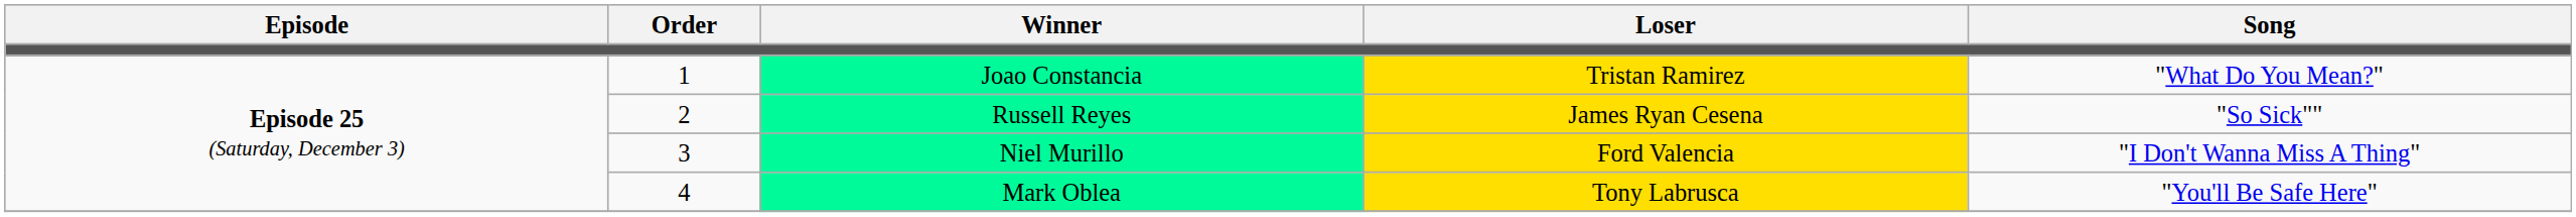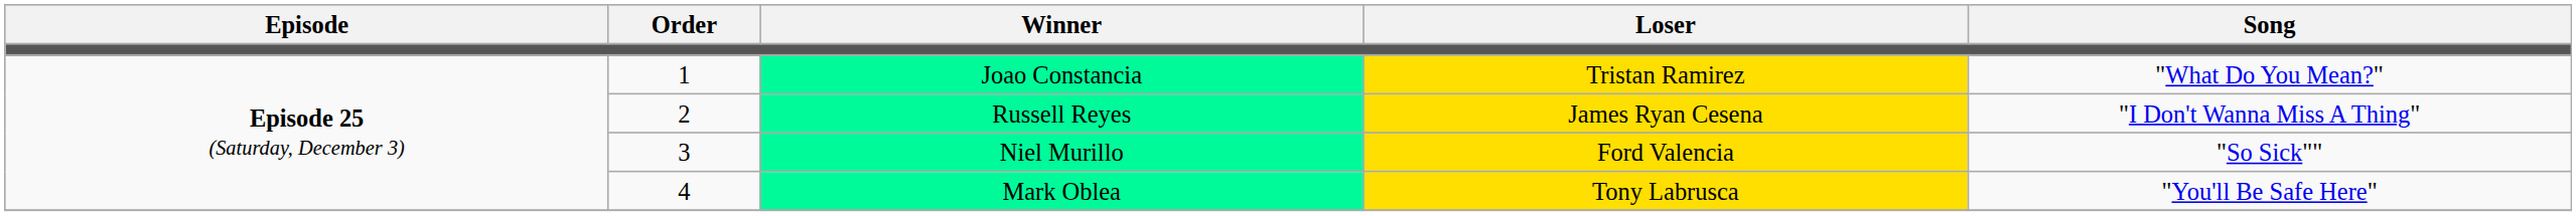 <table class="wikitable" style="text-align:center; line-height:17px; width:100%; font-size: 95%;">
 <tr>
 <th style="width:20%;">Episode</th>
 <th style="width:05%;">Order</th>
 <th style="width:20%;">Winner</th>
 <th style="width:20%;">Loser</th>
 <th style="width:20%;">Song</th>
 </tr>
 <tr>
 <td colspan="5" style="background:#555;"></td>
 </tr>
 <tr>
 <td rowspan="4"><strong>Episode 25</strong><br><small><em>(Saturday, December 3)</em></small></td>
 <td>1</td>
 <td style="background:#00fa9a;">Joao Constancia</td>
 <td style="background:#fedf00;">Tristan Ramirez</td>
 <td>"<a href='#'>What Do You Mean?</a>"</td>
 </tr>
 <tr>
 <td>2</td>
 <td style="background:#00fa9a;">Russell Reyes</td>
 <td style="background:#fedf00;">James Ryan Cesena</td>
-<td>"<a href='#'>So Sick</a>""</td>
+<td>"<a href='#'>I Don't Wanna Miss A Thing</a>"</td>
 </tr>
 <tr>
 <td>3</td>
 <td style="background:#00fa9a;">Niel Murillo</td>
 <td style="background:#fedf00;">Ford Valencia</td>
-<td>"<a href='#'>I Don't Wanna Miss A Thing</a>"</td>
+<td>"<a href='#'>So Sick</a>""</td>
 </tr>
 <tr>
 <td>4</td>
 <td style="background:#00fa9a;">Mark Oblea</td>
 <td style="background:#fedf00;">Tony Labrusca</td>
 <td>"<a href='#'>You'll Be Safe Here</a>"</td>
 </tr>
 <tr>
 </tr>
 </table>
